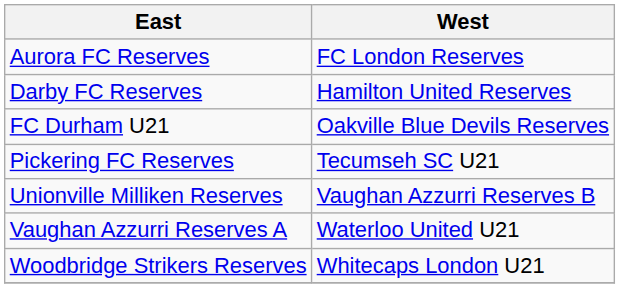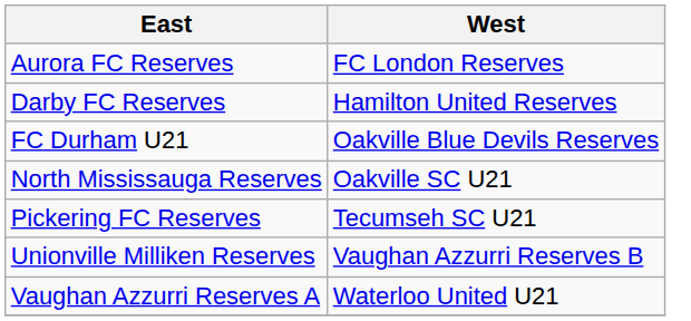 <table class="wikitable">
 <tr>
 <th>East</th>
 <th>West</th>
 </tr>
 <tr>
 <td><a href='#'>Aurora FC Reserves</a></td>
 <td><a href='#'>FC London Reserves</a></td>
 </tr>
 <tr>
 <td><a href='#'>Darby FC Reserves</a></td>
 <td><a href='#'>Hamilton United Reserves</a></td>
 </tr>
 <tr>
 <td><a href='#'>FC Durham</a> U21</td>
 <td><a href='#'>Oakville Blue Devils Reserves</a></td>
 </tr>
 <tr>
+<td><a href='#'>North Mississauga Reserves</a></td>
+<td><a href='#'>Oakville SC</a> U21</td>
+</tr>
+<tr>
 <td><a href='#'>Pickering FC Reserves</a></td>
 <td><a href='#'>Tecumseh SC</a> U21</td>
 </tr>
 <tr>
 <td><a href='#'>Unionville Milliken Reserves</a></td>
 <td><a href='#'>Vaughan Azzurri Reserves B</a></td>
 </tr>
 <tr>
 <td><a href='#'>Vaughan Azzurri Reserves A</a></td>
 <td><a href='#'>Waterloo United</a> U21</td>
 </tr>
 <tr>
-<td><a href='#'>Woodbridge Strikers Reserves</a></td>
-<td><a href='#'>Whitecaps London</a> U21</td>
-</tr>
-<tr>
 </tr>
 </table>
